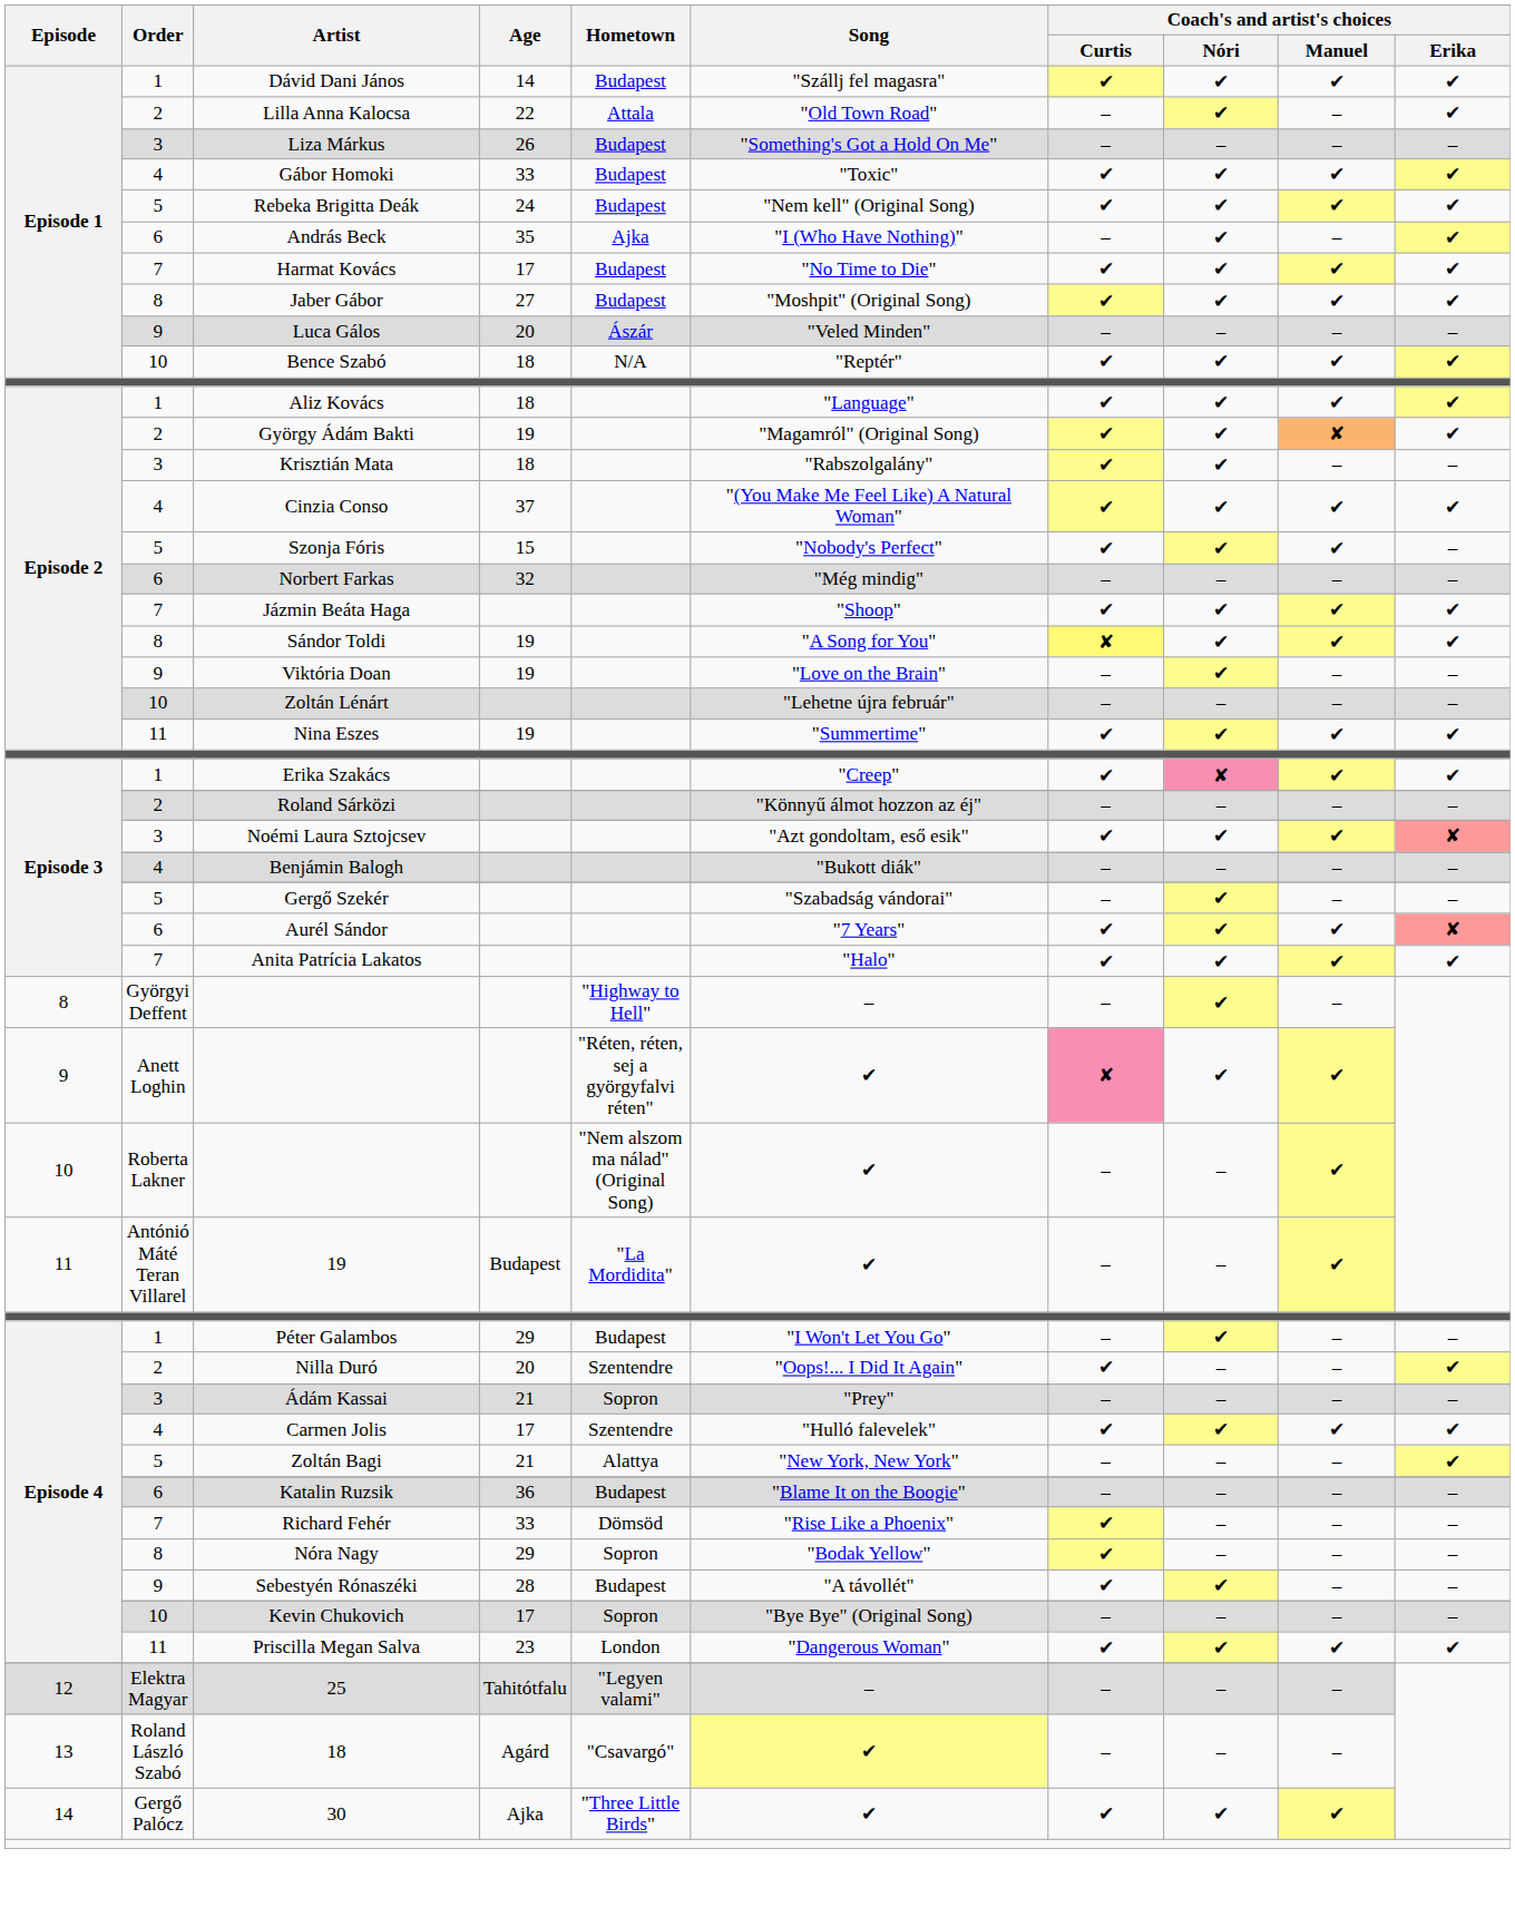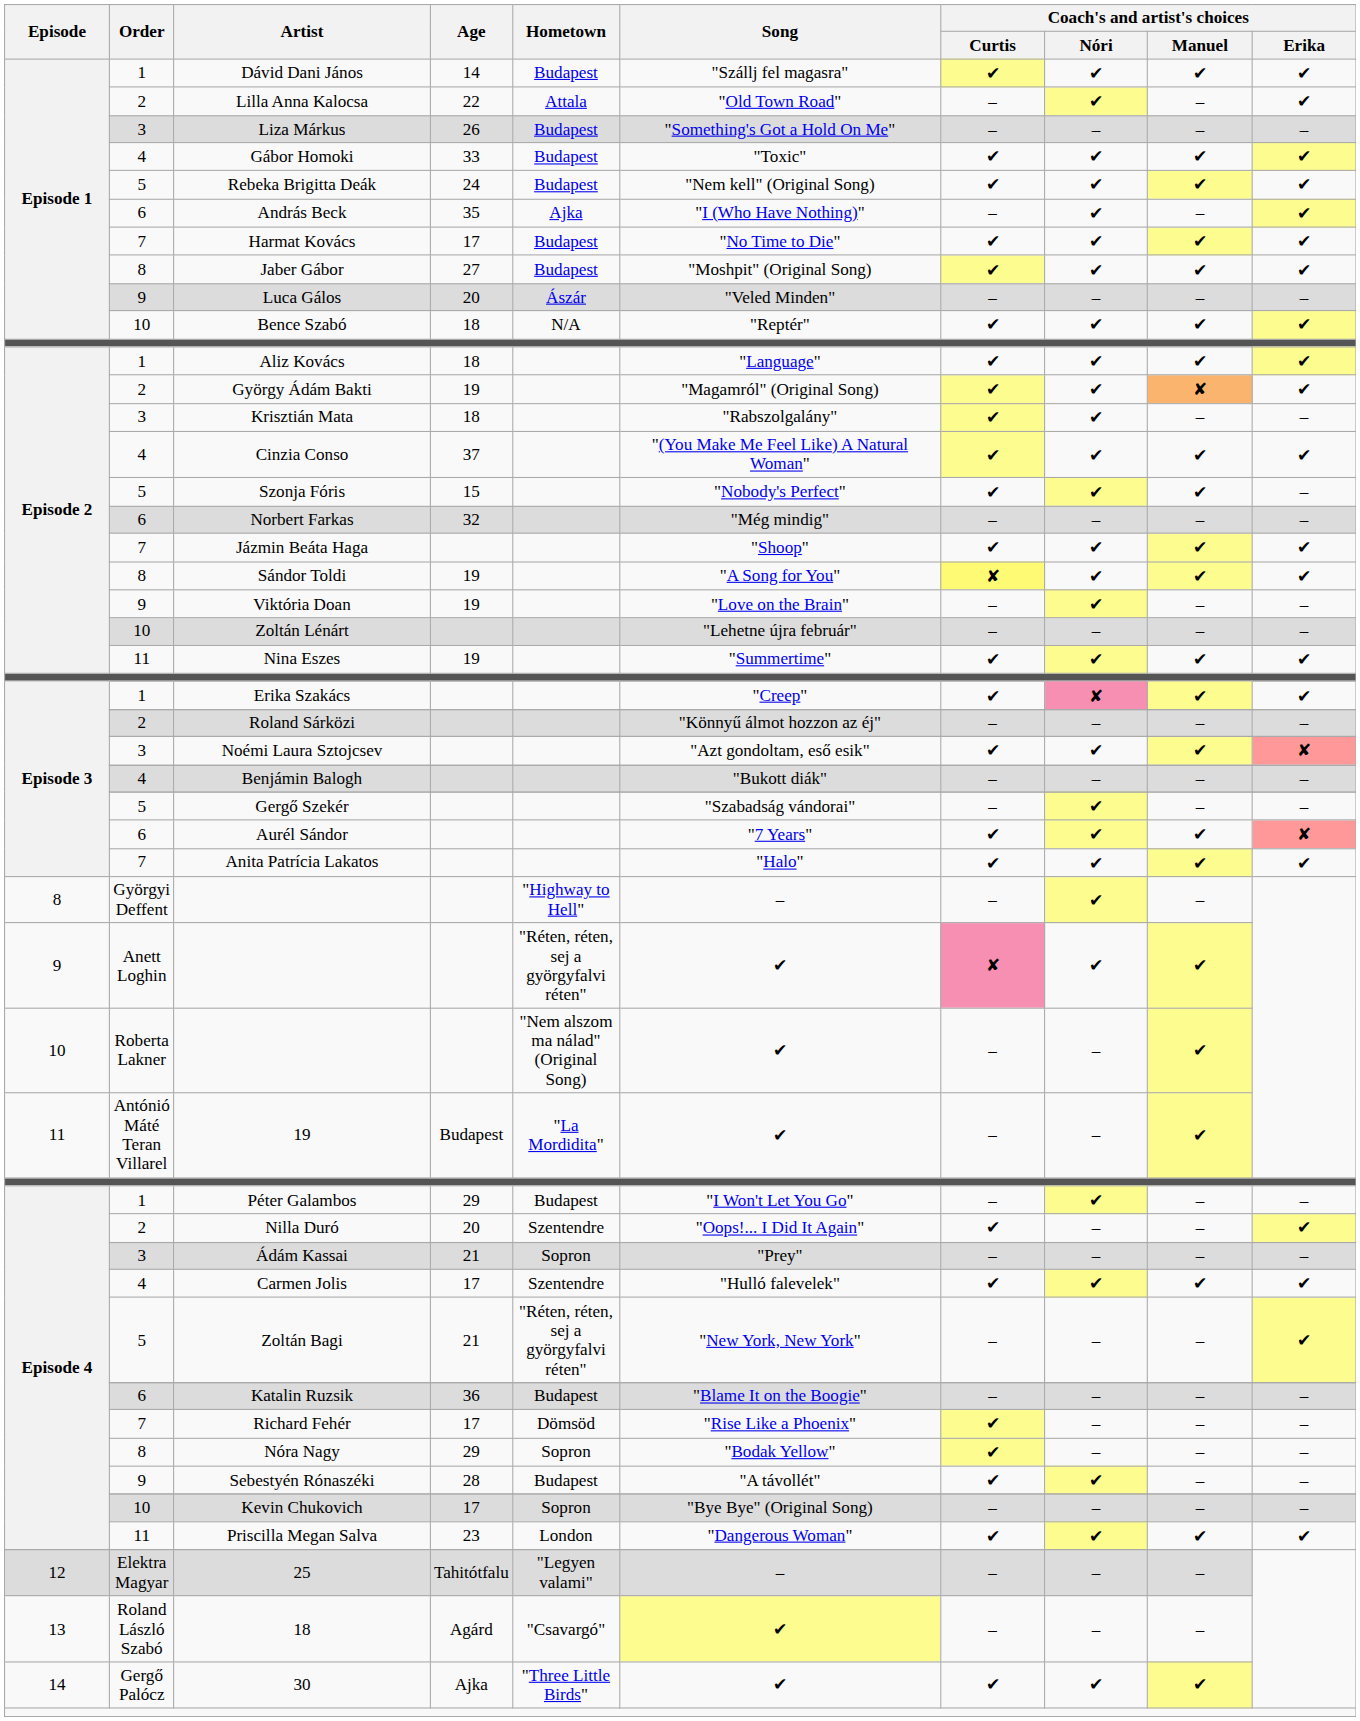 <table class="wikitable" style="text-align:center; width:100%">
 <tr>
 <th rowspan="2" scope="col" style="width:08%">Episode</th>
 <th rowspan="2" scope="col" style="width:02%">Order</th>
 <th rowspan="2" scope="col" style="width:20%">Artist</th>
 <th rowspan="2" scope="col" style="width:05%">Age</th>
 <th rowspan="2" scope="col" style="width:08%">Hometown</th>
 <th rowspan="2" scope="col" style="width:25%">Song</th>
 <th colspan="4" scope="col" style="width:32%">Coach's and artist's choices</th>
 </tr>
 <tr>
 <th style="width:08%">Curtis</th>
 <th style="width:08%">Nóri</th>
 <th style="width:08%">Manuel</th>
 <th style="width:08%">Erika</th>
 </tr>
 <tr>
 <th rowspan="10">Episode 1<br></th>
 <td>1</td>
 <td>Dávid Dani János</td>
 <td>14</td>
 <td><a href='#'>Budapest</a></td>
 <td>"Szállj fel magasra"</td>
 <td style="background:#fdfc8f">✔</td>
 <td>✔</td>
 <td>✔</td>
 <td>✔</td>
 </tr>
 <tr>
 <td>2</td>
 <td>Lilla Anna Kalocsa</td>
 <td>22</td>
 <td><a href='#'>Attala</a></td>
 <td>"<a href='#'>Old Town Road</a>"</td>
 <td>–</td>
 <td style="background:#fdfc8f">✔</td>
 <td>–</td>
 <td>✔</td>
 </tr>
 <tr style="background:#DCDCDC">
 <td>3</td>
 <td>Liza Márkus</td>
 <td>26</td>
 <td><a href='#'>Budapest</a></td>
 <td>"<a href='#'>Something's Got a Hold On Me</a>"</td>
 <td>–</td>
 <td>–</td>
 <td>–</td>
 <td>–</td>
 </tr>
 <tr>
 <td>4</td>
 <td>Gábor Homoki</td>
 <td>33</td>
 <td><a href='#'>Budapest</a></td>
 <td>"Toxic"</td>
 <td>✔</td>
 <td>✔</td>
 <td>✔</td>
 <td style="background:#fdfc8f">✔</td>
 </tr>
 <tr>
 <td>5</td>
 <td>Rebeka Brigitta Deák</td>
 <td>24</td>
 <td><a href='#'>Budapest</a></td>
 <td>"Nem kell" (Original Song)</td>
 <td>✔</td>
 <td>✔</td>
 <td style="background:#fdfc8f">✔</td>
 <td>✔</td>
 </tr>
 <tr>
 <td>6</td>
 <td>András Beck</td>
 <td>35</td>
 <td><a href='#'>Ajka</a></td>
 <td>"<a href='#'>I (Who Have Nothing)</a>"</td>
 <td>–</td>
 <td>✔</td>
 <td>–</td>
 <td style="background:#fdfc8f">✔</td>
 </tr>
 <tr>
 <td>7</td>
 <td>Harmat Kovács</td>
 <td>17</td>
 <td><a href='#'>Budapest</a></td>
 <td>"<a href='#'>No Time to Die</a>"</td>
 <td>✔</td>
 <td>✔</td>
 <td style="background:#fdfc8f">✔</td>
 <td>✔</td>
 </tr>
 <tr>
 <td>8</td>
 <td>Jaber Gábor</td>
 <td>27</td>
 <td><a href='#'>Budapest</a></td>
 <td>"Moshpit" (Original Song)</td>
 <td style="background:#fdfc8f">✔</td>
 <td>✔</td>
 <td>✔</td>
 <td>✔</td>
 </tr>
 <tr style="background:#DCDCDC">
 <td>9</td>
 <td>Luca Gálos</td>
 <td>20</td>
 <td><a href='#'>Ászár</a></td>
 <td>"Veled Minden"</td>
 <td>–</td>
 <td>–</td>
 <td>–</td>
 <td>–</td>
 </tr>
 <tr>
 <td>10</td>
 <td>Bence Szabó</td>
 <td>18</td>
 <td>N/A</td>
 <td>"Reptér"</td>
 <td>✔</td>
 <td>✔</td>
 <td>✔</td>
 <td style="background:#fdfc8f">✔</td>
 </tr>
 <tr>
 <td colspan="10" style="background:#555"></td>
 </tr>
 <tr>
 <th rowspan="11">Episode 2<br></th>
 <td>1</td>
 <td>Aliz Kovács</td>
 <td>18</td>
 <td></td>
 <td>"<a href='#'>Language</a>"</td>
 <td>✔</td>
 <td>✔</td>
 <td>✔</td>
 <td style="background:#fdfc8f">✔</td>
 </tr>
 <tr>
 <td>2</td>
 <td>György Ádám Bakti</td>
 <td>19</td>
 <td></td>
 <td>"Magamról" (Original Song)</td>
 <td style="background:#fdfc8f">✔</td>
 <td>✔</td>
 <td style="background:#fbb46e">✘</td>
 <td>✔</td>
 </tr>
 <tr>
 <td>3</td>
 <td>Krisztián Mata</td>
 <td>18</td>
 <td></td>
 <td>"Rabszolgalány"</td>
 <td style="background:#fdfc8f">✔</td>
 <td>✔</td>
 <td>–</td>
 <td>–</td>
 </tr>
 <tr>
 <td>4</td>
 <td>Cinzia Conso</td>
 <td>37</td>
 <td></td>
 <td>"<a href='#'>(You Make Me Feel Like) A Natural Woman</a>"</td>
 <td style="background:#fdfc8f">✔</td>
 <td>✔</td>
 <td>✔</td>
 <td>✔</td>
 </tr>
 <tr>
 <td>5</td>
 <td>Szonja Fóris</td>
 <td>15</td>
 <td></td>
 <td>"<a href='#'>Nobody's Perfect</a>"</td>
 <td>✔</td>
 <td style="background:#fdfc8f">✔</td>
 <td>✔</td>
 <td>–</td>
 </tr>
 <tr style="background:#DCDCDC">
 <td>6</td>
 <td>Norbert Farkas</td>
 <td>32</td>
 <td></td>
 <td>"Még mindig"</td>
 <td>–</td>
 <td>–</td>
 <td>–</td>
 <td>–</td>
 </tr>
 <tr>
 <td>7</td>
 <td>Jázmin Beáta Haga</td>
 <td></td>
 <td></td>
 <td>"<a href='#'>Shoop</a>"</td>
 <td>✔</td>
 <td>✔</td>
 <td style="background:#fdfc8f">✔</td>
 <td>✔</td>
 </tr>
 <tr>
 <td>8</td>
 <td>Sándor Toldi</td>
 <td>19</td>
 <td></td>
 <td>"<a href='#'>A Song for You</a>"</td>
 <td style="background:#fffa73">✘</td>
 <td>✔</td>
 <td style="background:#fdfc8f">✔</td>
 <td>✔</td>
 </tr>
 <tr>
 <td>9</td>
 <td>Viktória Doan</td>
 <td>19</td>
 <td></td>
 <td>"<a href='#'>Love on the Brain</a>"</td>
 <td>–</td>
 <td style="background:#fdfc8f">✔</td>
 <td>–</td>
 <td>–</td>
 </tr>
 <tr style="background:#DCDCDC">
 <td>10</td>
 <td>Zoltán Lénárt</td>
 <td></td>
 <td></td>
 <td>"Lehetne újra február"</td>
 <td>–</td>
 <td>–</td>
 <td>–</td>
 <td>–</td>
 </tr>
 <tr>
 <td>11</td>
 <td>Nina Eszes</td>
 <td>19</td>
 <td></td>
 <td>"<a href='#'>Summertime</a>"</td>
 <td>✔</td>
 <td style="background:#fdfc8f">✔</td>
 <td>✔</td>
 <td>✔</td>
 </tr>
 <tr>
 <td colspan="10" style="background:#555"></td>
 </tr>
 <tr>
 <th rowspan="11">Episode 3<br></th>
 <td>1</td>
 <td>Erika Szakács</td>
 <td></td>
 <td></td>
 <td>"<a href='#'>Creep</a>"</td>
 <td>✔</td>
 <td style="background:#f78fb2">✘</td>
 <td style="background:#fdfc8f">✔</td>
 <td>✔</td>
 </tr>
 <tr>
 </tr>
 <tr style="background:#DCDCDC">
 <td>2</td>
 <td>Roland Sárközi</td>
 <td></td>
 <td></td>
 <td>"Könnyű álmot hozzon az éj"</td>
 <td>–</td>
 <td>–</td>
 <td>–</td>
 <td>–</td>
 </tr>
 <tr>
 </tr>
 <tr>
 <td>3</td>
 <td>Noémi Laura Sztojcsev</td>
 <td></td>
 <td></td>
 <td>"Azt gondoltam, eső esik"</td>
 <td>✔</td>
 <td>✔</td>
 <td style="background:#fdfc8f">✔</td>
 <td style="background:#ff9999">✘</td>
 </tr>
 <tr>
 </tr>
 <tr style="background:#DCDCDC">
 <td>4</td>
 <td>Benjámin Balogh</td>
 <td></td>
 <td></td>
 <td>"Bukott diák"</td>
 <td>–</td>
 <td>–</td>
 <td>–</td>
 <td>–</td>
 </tr>
 <tr>
 </tr>
 <tr>
 <td>5</td>
 <td>Gergő Szekér</td>
 <td></td>
 <td></td>
 <td>"Szabadság vándorai"</td>
 <td>–</td>
 <td style="background:#fdfc8f">✔</td>
 <td>–</td>
 <td>–</td>
 </tr>
 <tr>
 <td>6</td>
 <td>Aurél Sándor</td>
 <td></td>
 <td></td>
 <td>"<a href='#'>7 Years</a>"</td>
 <td>✔</td>
 <td style="background:#fdfc8f">✔</td>
 <td>✔</td>
 <td style="background:#ff9999">✘</td>
 </tr>
 <tr>
 <td>7</td>
 <td>Anita Patrícia Lakatos</td>
 <td></td>
 <td></td>
 <td>"<a href='#'>Halo</a>"</td>
 <td>✔</td>
 <td>✔</td>
 <td style="background:#fdfc8f">✔</td>
 <td>✔</td>
 </tr>
 <tr>
 <td>8</td>
 <td>Györgyi Deffent</td>
 <td></td>
 <td></td>
 <td>"<a href='#'>Highway to Hell</a>"</td>
 <td>–</td>
 <td>–</td>
 <td style="background:#fdfc8f">✔</td>
 <td>–</td>
 </tr>
 <tr>
 <td>9</td>
 <td>Anett Loghin</td>
 <td></td>
 <td></td>
 <td>"Réten, réten, sej a györgyfalvi réten"</td>
 <td>✔</td>
 <td style="background:#f78fb2">✘</td>
 <td>✔</td>
 <td style="background:#fdfc8f">✔</td>
 </tr>
 <tr>
 <td>10</td>
 <td>Roberta Lakner</td>
 <td></td>
 <td></td>
 <td>"Nem alszom ma nálad" (Original Song)</td>
 <td>✔</td>
 <td>–</td>
 <td>–</td>
 <td style="background:#fdfc8f">✔</td>
 </tr>
 <tr>
 <td>11</td>
 <td>Antónió Máté Teran Villarel</td>
 <td>19</td>
 <td>Budapest</td>
 <td>"<a href='#'>La Mordidita</a>"</td>
 <td>✔</td>
 <td>–</td>
 <td>–</td>
 <td style="background:#fdfc8f">✔</td>
 </tr>
 <tr>
 <td colspan="10" style="background:#555"></td>
 </tr>
 <tr>
 <th rowspan="14">Episode 4<br></th>
 <td>1</td>
 <td>Péter Galambos</td>
 <td>29</td>
 <td>Budapest</td>
 <td>"<a href='#'>I Won't Let You Go</a>"</td>
 <td>–</td>
 <td style="background:#fdfc8f">✔</td>
 <td>–</td>
 <td>–</td>
 </tr>
 <tr>
 <td>2</td>
 <td>Nilla Duró</td>
 <td>20</td>
 <td>Szentendre</td>
 <td>"<a href='#'>Oops!... I Did It Again</a>"</td>
 <td>✔</td>
 <td>–</td>
 <td>–</td>
 <td style="background:#fdfc8f">✔</td>
 </tr>
 <tr>
 </tr>
 <tr style="background:#DCDCDC">
 <td>3</td>
 <td>Ádám Kassai</td>
 <td>21</td>
 <td>Sopron</td>
 <td>"Prey"</td>
 <td>–</td>
 <td>–</td>
 <td>–</td>
 <td>–</td>
 </tr>
 <tr>
 <td>4</td>
 <td>Carmen Jolis</td>
 <td>17</td>
 <td>Szentendre</td>
 <td>"Hulló falevelek"</td>
 <td>✔</td>
 <td style="background:#fdfc8f">✔</td>
 <td>✔</td>
 <td>✔</td>
 </tr>
 <tr>
 <td>5</td>
 <td>Zoltán Bagi</td>
 <td>21</td>
-<td>Alattya</td>
+<td>"Réten, réten, sej a györgyfalvi réten"</td>
 <td>"<a href='#'>New York, New York</a>"</td>
 <td>–</td>
 <td>–</td>
 <td>–</td>
 <td style="background:#fdfc8f">✔</td>
 </tr>
 <tr>
 </tr>
 <tr style="background:#DCDCDC">
 <td>6</td>
 <td>Katalin Ruzsik</td>
 <td>36</td>
 <td>Budapest</td>
 <td>"<a href='#'>Blame It on the Boogie</a>"</td>
 <td>–</td>
 <td>–</td>
 <td>–</td>
 <td>–</td>
 </tr>
 <tr>
 <td>7</td>
 <td>Richard Fehér</td>
-<td>33</td>
+<td>17</td>
 <td>Dömsöd</td>
 <td>"<a href='#'>Rise Like a Phoenix</a>"</td>
 <td style="background:#fdfc8f">✔</td>
 <td>–</td>
 <td>–</td>
 <td>–</td>
 </tr>
 <tr>
 <td>8</td>
 <td>Nóra Nagy</td>
 <td>29</td>
 <td>Sopron</td>
 <td>"<a href='#'>Bodak Yellow</a>"</td>
 <td style="background:#fdfc8f">✔</td>
 <td>–</td>
 <td>–</td>
 <td>–</td>
 </tr>
 <tr>
 <td>9</td>
 <td>Sebestyén Rónaszéki</td>
 <td>28</td>
 <td>Budapest</td>
 <td>"A távollét"</td>
 <td>✔</td>
 <td style="background:#fdfc8f">✔</td>
 <td>–</td>
 <td>–</td>
 </tr>
 <tr>
 </tr>
 <tr style="background:#DCDCDC">
 <td>10</td>
 <td>Kevin Chukovich</td>
 <td>17</td>
 <td>Sopron</td>
 <td>"Bye Bye" (Original Song)</td>
 <td>–</td>
 <td>–</td>
 <td>–</td>
 <td>–</td>
 </tr>
 <tr>
 <td>11</td>
 <td>Priscilla Megan Salva</td>
 <td>23</td>
 <td>London</td>
 <td>"<a href='#'>Dangerous Woman</a>"</td>
 <td>✔</td>
 <td style="background:#fdfc8f">✔</td>
 <td>✔</td>
 <td>✔</td>
 </tr>
 <tr>
 </tr>
 <tr style="background:#DCDCDC">
 <td>12</td>
 <td>Elektra Magyar</td>
 <td>25</td>
 <td>Tahitótfalu</td>
 <td>"Legyen valami"</td>
 <td>–</td>
 <td>–</td>
 <td>–</td>
 <td>–</td>
 </tr>
 <tr>
 <td>13</td>
 <td>Roland László Szabó</td>
 <td>18</td>
 <td>Agárd</td>
 <td>"Csavargó"</td>
 <td style="background:#fdfc8f">✔</td>
 <td>–</td>
 <td>–</td>
 <td>–</td>
 </tr>
 <tr>
 <td>14</td>
 <td>Gergő Palócz</td>
 <td>30</td>
 <td>Ajka</td>
 <td>"<a href='#'>Three Little Birds</a>"</td>
 <td>✔</td>
 <td>✔</td>
 <td>✔</td>
 <td style="background:#fdfc8f">✔</td>
 </tr>
 <tr>
 <td colspan="10"></td>
 </tr>
 <tr>
 </tr>
 </table>
